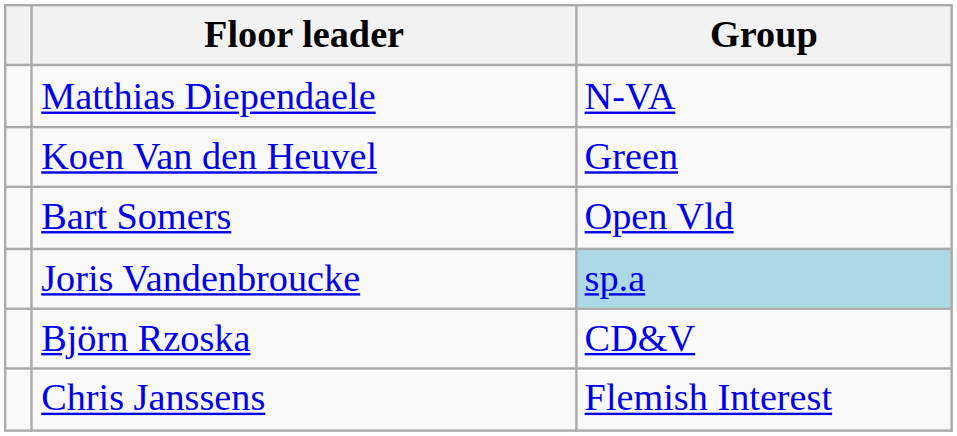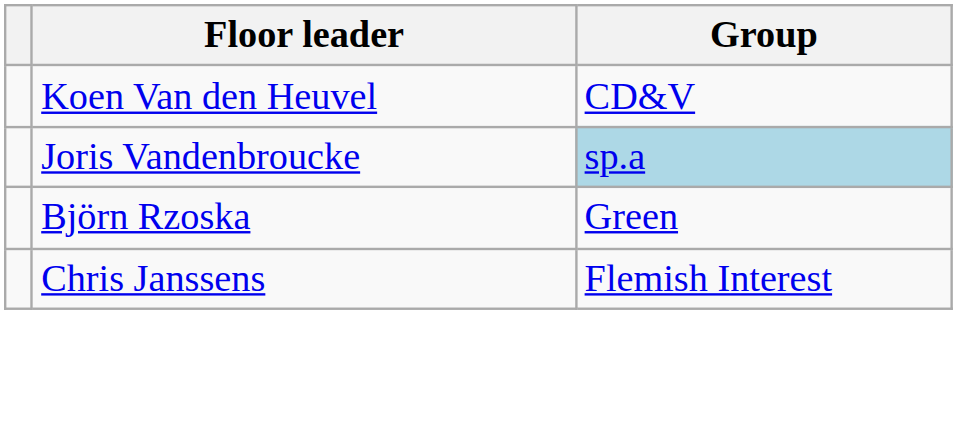 <table class="sortable wikitable">
 <tr>
 <th class="unsortable"> </th>
 <th style="width:220px;">Floor leader</th>
 <th style="width:150px;">Group</th>
 </tr>
 <tr>
 <td></td>
-<td><a href='#'>Matthias Diependaele</a></td>
-<td><a href='#'>N-VA</a></td>
-</tr>
-<tr>
-<td></td>
 <td><a href='#'>Koen Van den Heuvel</a></td>
-<td><a href='#'>Green</a></td>
-</tr>
-<tr>
-<td></td>
-<td><a href='#'>Bart Somers</a></td>
-<td><a href='#'>Open Vld</a></td>
+<td><a href='#'>CD&V</a></td>
 </tr>
 <tr>
 <td></td>
 <td><a href='#'>Joris Vandenbroucke</a></td>
 <td style="background: lightblue;"><a href='#'>sp.a</a></td>
 </tr>
 <tr>
 <td></td>
 <td><a href='#'>Björn Rzoska</a></td>
-<td><a href='#'>CD&V</a></td>
+<td><a href='#'>Green</a></td>
 </tr>
 <tr>
 <td></td>
 <td><a href='#'>Chris Janssens</a></td>
 <td><a href='#'>Flemish Interest</a></td>
 </tr>
 </table>
